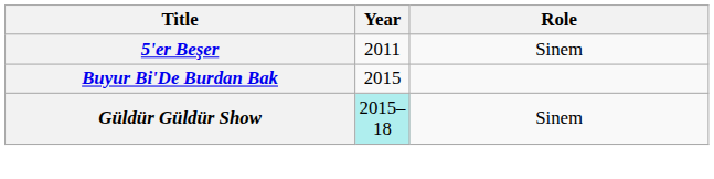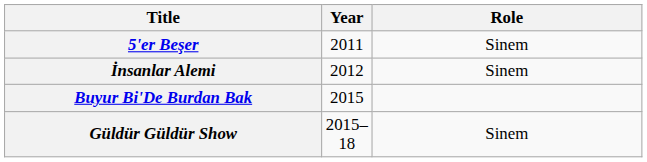 <table class="wikitable sortable plainrowheaders" style="text-align: center;">
 <tr>
 <th scope="col" style="width: 20em;">Title</th>
 <th scope="col">Year</th>
 <th scope="col" style="width: 17em;">Role</th>
 </tr>
 <tr>
 <th scope="row"><em><a href='#'>5'er Beşer</a></em></th>
 <td>2011</td>
 <td>Sinem</td>
 </tr>
 <tr>
+<th scope="row"><em>İnsanlar Alemi</em></th>
+<td>2012</td>
+<td>Sinem</td>
+</tr>
+<tr>
 <th scope="row"><em><a href='#'>Buyur Bi'De Burdan Bak</a></em></th>
 <td>2015</td>
 <td></td>
 </tr>
 <tr>
 <th scope="row"><em>Güldür Güldür Show</em></th>
-<td style="background: paleturquoise;">2015–18</td>
+<td>2015–18</td>
 <td>Sinem</td>
 </tr>
 </table>
